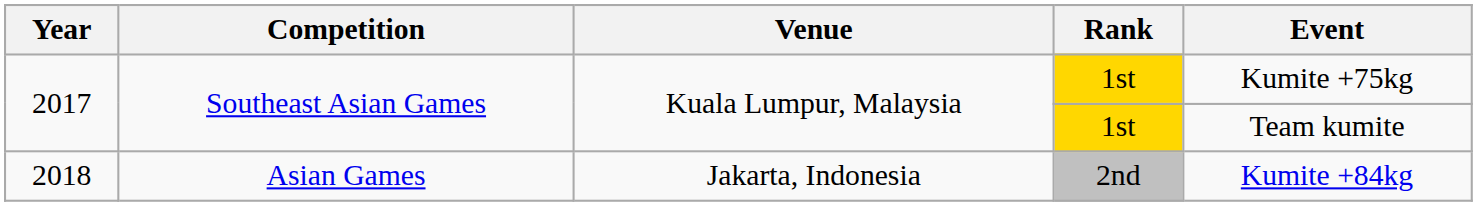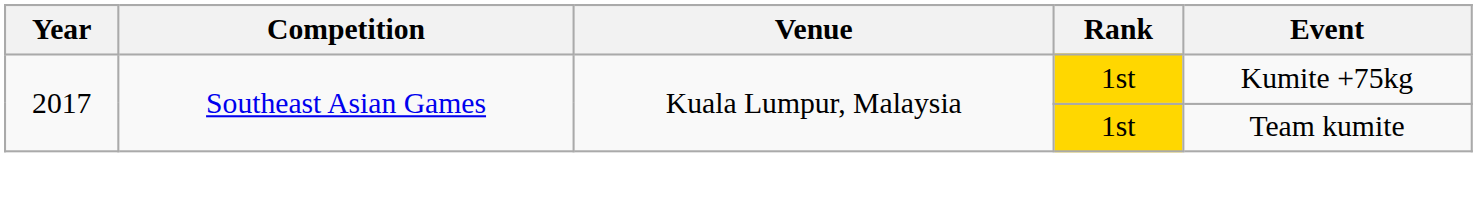 <table class="wikitable sortable" width=45% style="font-size:90%; text-align:center;">
 <tr>
 <th>Year</th>
 <th>Competition</th>
 <th>Venue</th>
 <th>Rank</th>
 <th>Event</th>
 </tr>
 <tr>
 <td rowspan=2>2017</td>
 <td rowspan=2><a href='#'>Southeast Asian Games</a></td>
 <td rowspan=2>Kuala Lumpur, Malaysia</td>
 <td bgcolor="gold">1st</td>
 <td>Kumite +75kg</td>
 </tr>
 <tr>
 <td bgcolor="gold">1st</td>
 <td>Team kumite</td>
 </tr>
-<tr>
-<td>2018</td>
-<td><a href='#'>Asian Games</a></td>
-<td>Jakarta, Indonesia</td>
-<td bgcolor="silver">2nd</td>
-<td><a href='#'>Kumite +84kg</a></td>
-</tr>
 </table>
